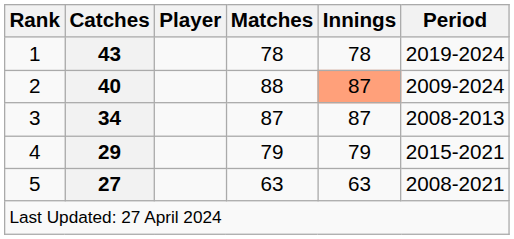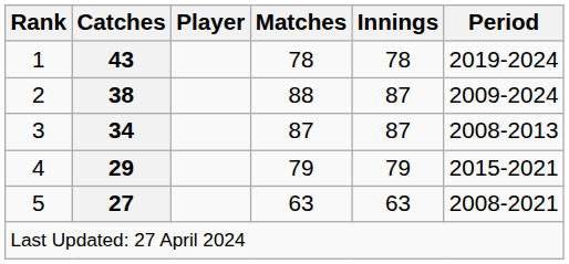 <table class="wikitable">
 <tr>
 <th>Rank</th>
 <th>Catches</th>
 <th>Player</th>
 <th>Matches</th>
 <th>Innings</th>
 <th>Period</th>
 </tr>
 <tr>
 <td align=center>1</td>
 <th scope=row style=text-align:center;>43</th>
 <td></td>
 <td align=center>78</td>
 <td align=center>78</td>
 <td>2019-2024</td>
 </tr>
 <tr>
 <td align=center>2</td>
-<th scope=row style=text-align:center;>40</th>
+<th scope=row style=text-align:center;>38</th>
 <td></td>
 <td align=center>88</td>
-<td align=center style="background: lightsalmon;">87</td>
+<td align=center>87</td>
 <td>2009-2024</td>
 </tr>
 <tr>
 <td align=center>3</td>
 <th scope=row style=text-align:center;>34</th>
 <td></td>
 <td align=center>87</td>
 <td align=center>87</td>
 <td>2008-2013</td>
 </tr>
 <tr>
 <td align=center>4</td>
 <th scope=row style=text-align:center;>29</th>
 <td></td>
 <td align=center>79</td>
 <td align=center>79</td>
 <td>2015-2021</td>
 </tr>
 <tr>
 <td align=center>5</td>
 <th scope=row style=text-align:center;>27</th>
 <td></td>
 <td align=center>63</td>
 <td align=center>63</td>
 <td>2008-2021</td>
 </tr>
 <tr class=sortbottom>
 <td colspan=6><small>Last Updated: 27 April 2024</small></td>
 </tr>
 </table>
